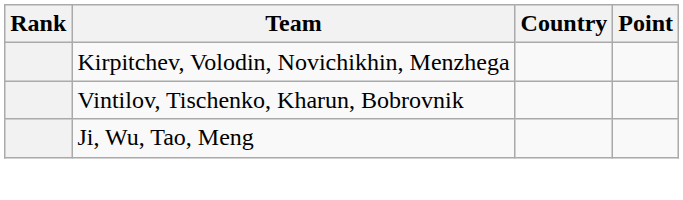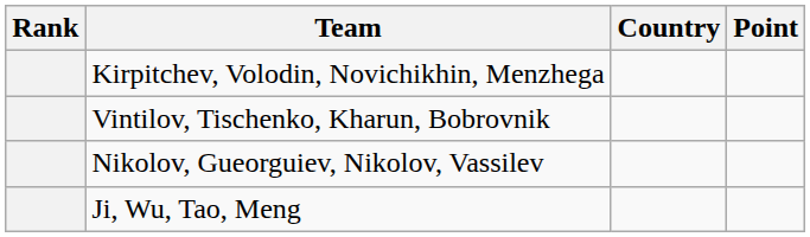 <table class="wikitable sortable">
 <tr>
 <th>Rank</th>
 <th>Team</th>
 <th>Country</th>
 <th>Point</th>
 </tr>
 <tr>
 <th></th>
 <td>Kirpitchev, Volodin, Novichikhin, Menzhega</td>
 <td></td>
 <td></td>
 </tr>
 <tr>
 <th></th>
 <td>Vintilov, Tischenko, Kharun, Bobrovnik</td>
 <td></td>
 <td></td>
 </tr>
 <tr>
 <th></th>
+<td>Nikolov, Gueorguiev, Nikolov, Vassilev</td>
+<td></td>
+<td></td>
+</tr>
+<tr>
+<th></th>
 <td>Ji, Wu, Tao, Meng</td>
 <td></td>
 <td></td>
 </tr>
 </table>
